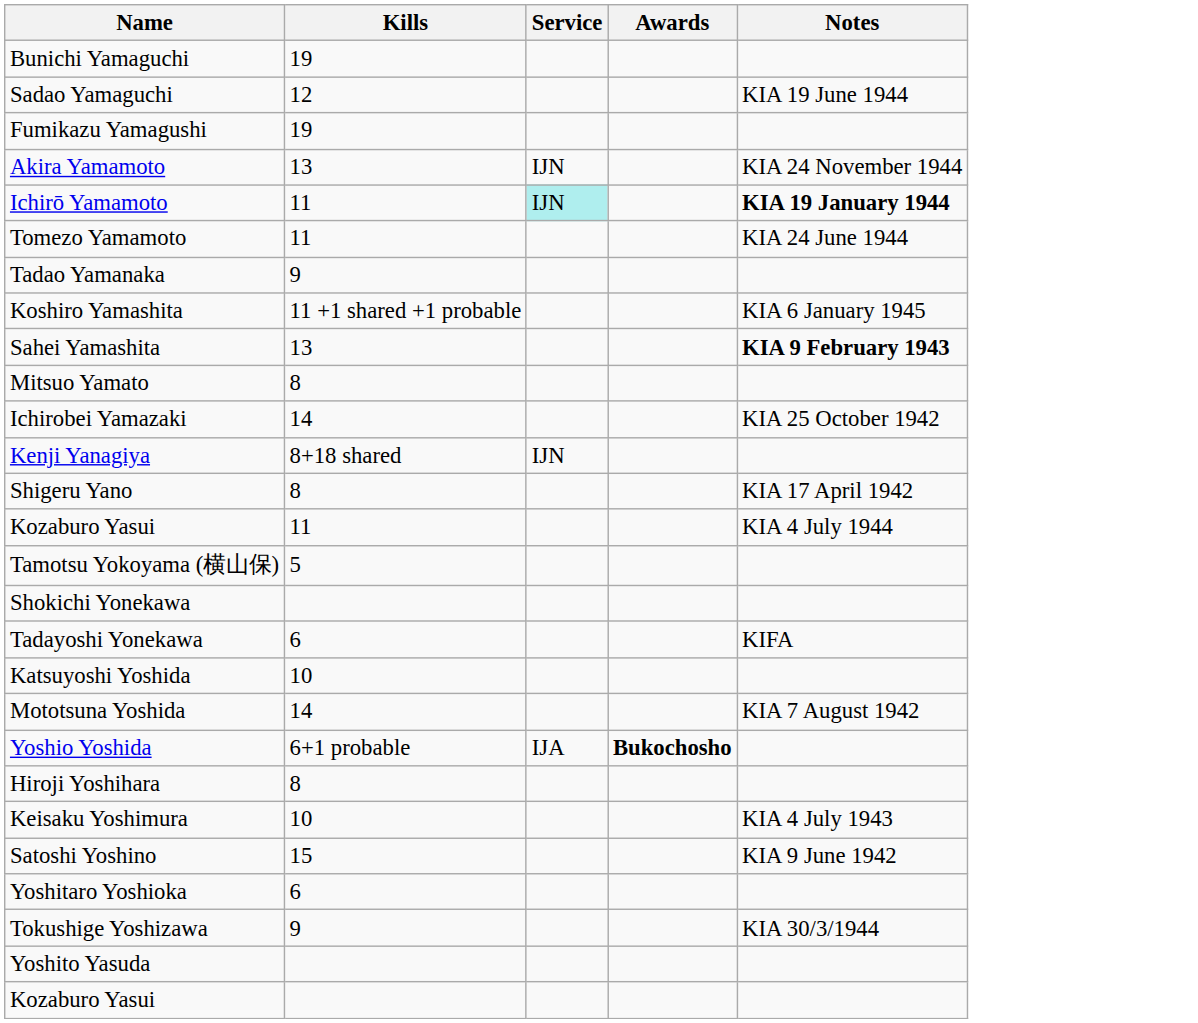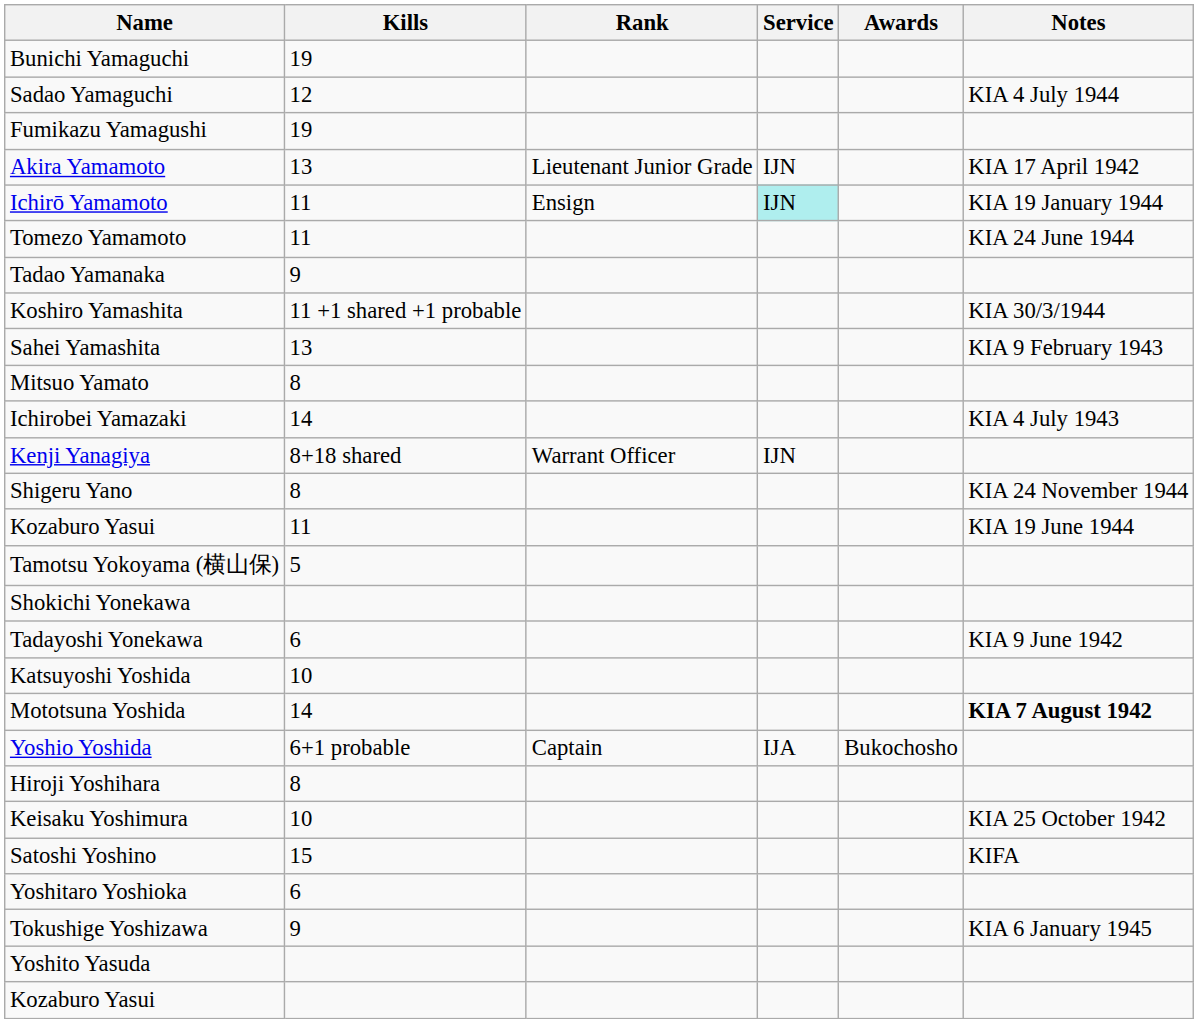 <table class=wikitable>
 <tr>
 <th>Name</th>
 <th>Kills</th>
+<th>Rank</th>
 <th>Service</th>
 <th>Awards</th>
 <th>Notes</th>
 </tr>
 <tr>
 <td>Bunichi Yamaguchi</td>
 <td>19</td>
 <td></td>
 <td></td>
 <td></td>
+<td></td>
 </tr>
 <tr>
 <td>Sadao Yamaguchi</td>
 <td>12</td>
 <td></td>
 <td></td>
-<td>KIA 19 June 1944</td>
+<td></td>
+<td>KIA 4 July 1944</td>
 </tr>
 <tr>
 <td>Fumikazu Yamagushi</td>
 <td>19</td>
 <td></td>
 <td></td>
 <td></td>
+<td></td>
 </tr>
 <tr>
 <td><a href='#'>Akira Yamamoto</a></td>
 <td>13</td>
+<td>Lieutenant Junior Grade</td>
 <td>IJN</td>
 <td></td>
-<td>KIA 24 November 1944</td>
+<td>KIA 17 April 1942</td>
 </tr>
 <tr>
 <td><a href='#'>Ichirō Yamamoto</a></td>
 <td>11</td>
+<td>Ensign</td>
 <td style="background: paleturquoise;">IJN</td>
 <td></td>
-<td><strong>KIA 19 January 1944</strong></td>
+<td>KIA 19 January 1944</td>
 </tr>
 <tr>
 <td>Tomezo Yamamoto</td>
 <td>11</td>
+<td></td>
 <td></td>
 <td></td>
 <td>KIA 24 June 1944</td>
 </tr>
 <tr>
 <td>Tadao Yamanaka</td>
 <td>9</td>
 <td></td>
 <td></td>
 <td></td>
+<td></td>
 </tr>
 <tr>
 <td>Koshiro Yamashita</td>
 <td>11 +1 shared +1 probable</td>
 <td></td>
 <td></td>
-<td>KIA 6 January 1945</td>
+<td></td>
+<td>KIA 30/3/1944</td>
 </tr>
 <tr>
 <td>Sahei Yamashita</td>
 <td>13</td>
 <td></td>
 <td></td>
-<td><strong>KIA 9 February 1943</strong></td>
+<td></td>
+<td>KIA 9 February 1943</td>
 </tr>
 <tr>
 <td>Mitsuo Yamato</td>
 <td>8</td>
+<td></td>
 <td></td>
 <td></td>
 <td></td>
 </tr>
 <tr>
 <td>Ichirobei Yamazaki</td>
 <td>14</td>
 <td></td>
 <td></td>
-<td>KIA 25 October 1942</td>
+<td></td>
+<td>KIA 4 July 1943</td>
 </tr>
 <tr>
 <td><a href='#'>Kenji Yanagiya</a></td>
 <td>8+18 shared</td>
+<td>Warrant Officer</td>
 <td>IJN</td>
 <td></td>
 <td></td>
 </tr>
 <tr>
 <td>Shigeru Yano</td>
 <td>8</td>
 <td></td>
 <td></td>
-<td>KIA 17 April 1942</td>
+<td></td>
+<td>KIA 24 November 1944</td>
 </tr>
 <tr>
 <td>Kozaburo Yasui</td>
 <td>11</td>
 <td></td>
 <td></td>
-<td>KIA 4 July 1944</td>
+<td></td>
+<td>KIA 19 June 1944</td>
 </tr>
 <tr>
 <td>Tamotsu Yokoyama (横山保)</td>
 <td>5</td>
+<td></td>
 <td></td>
 <td></td>
 <td></td>
 </tr>
 <tr>
 <td>Shokichi Yonekawa</td>
 <td></td>
 <td></td>
 <td></td>
 <td></td>
+<td></td>
 </tr>
 <tr>
 <td>Tadayoshi Yonekawa</td>
 <td>6</td>
 <td></td>
 <td></td>
-<td>KIFA</td>
+<td></td>
+<td>KIA 9 June 1942</td>
 </tr>
 <tr>
 <td>Katsuyoshi Yoshida</td>
 <td>10</td>
+<td></td>
 <td></td>
 <td></td>
 <td></td>
 </tr>
 <tr>
 <td>Mototsuna Yoshida</td>
 <td>14</td>
 <td></td>
 <td></td>
-<td>KIA 7 August 1942</td>
+<td></td>
+<td><strong>KIA 7 August 1942</strong></td>
 </tr>
 <tr>
 <td><a href='#'>Yoshio Yoshida</a></td>
 <td>6+1 probable</td>
+<td>Captain</td>
 <td>IJA</td>
-<td><strong>Bukochosho</strong></td>
+<td>Bukochosho</td>
 <td></td>
 </tr>
 <tr>
 <td>Hiroji Yoshihara</td>
 <td>8</td>
+<td></td>
 <td></td>
 <td></td>
 <td></td>
 </tr>
 <tr>
 <td>Keisaku Yoshimura</td>
 <td>10</td>
 <td></td>
 <td></td>
-<td>KIA 4 July 1943</td>
+<td></td>
+<td>KIA 25 October 1942</td>
 </tr>
 <tr>
 <td>Satoshi Yoshino</td>
 <td>15</td>
 <td></td>
 <td></td>
-<td>KIA 9 June 1942</td>
+<td></td>
+<td>KIFA</td>
 </tr>
 <tr>
 <td>Yoshitaro Yoshioka</td>
 <td>6</td>
+<td></td>
 <td></td>
 <td></td>
 <td></td>
 </tr>
 <tr>
 <td>Tokushige Yoshizawa</td>
 <td>9</td>
 <td></td>
 <td></td>
-<td>KIA 30/3/1944</td>
+<td></td>
+<td>KIA 6 January 1945</td>
 </tr>
 <tr>
 <td>Yoshito Yasuda</td>
+<td></td>
 <td></td>
 <td></td>
 <td></td>
 <td></td>
 </tr>
 <tr>
 <td>Kozaburo Yasui</td>
 <td></td>
 <td></td>
 <td></td>
 <td></td>
+<td></td>
 </tr>
 </table>
